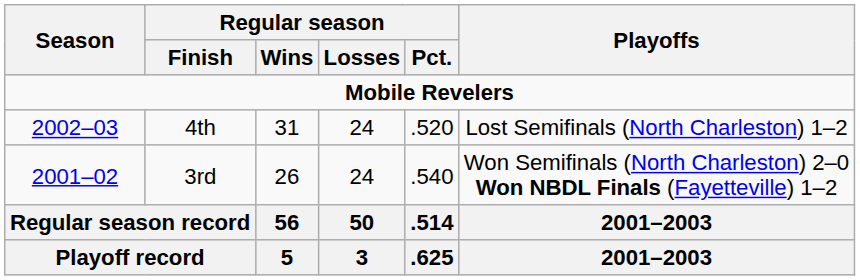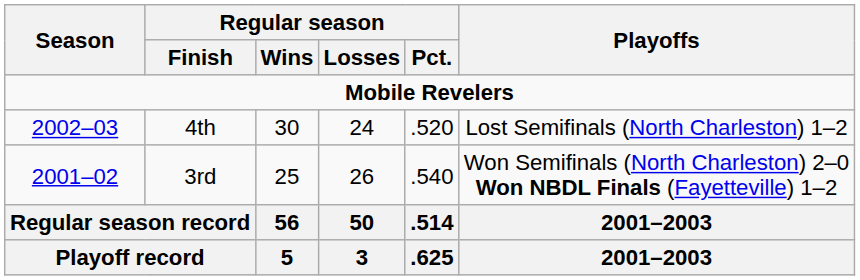 <table class="wikitable" style="font-size:95%">
 <tr>
 <th rowspan=2>Season</th>
 <th colspan=4>Regular season</th>
 <th rowspan=2>Playoffs</th>
 </tr>
 <tr>
 <th>Finish</th>
 <th>Wins</th>
 <th>Losses</th>
 <th>Pct.</th>
 </tr>
 <tr>
 <td colspan=10 align="center"><span><strong>Mobile Revelers</strong></span></td>
 </tr>
 <tr align="center">
 <td><a href='#'>2002–03</a></td>
 <td>4th</td>
-<td>31</td>
+<td>30</td>
 <td>24</td>
 <td>.520</td>
 <td>Lost Semifinals (<a href='#'>North Charleston</a>) 1–2</td>
 </tr>
 <tr align="center">
 <td><a href='#'>2001–02</a></td>
 <td>3rd</td>
+<td>25</td>
 <td>26</td>
-<td>24</td>
 <td>.540</td>
 <td>Won Semifinals (<a href='#'>North Charleston</a>) 2–0<br> <strong>Won NBDL Finals</strong> (<a href='#'>Fayetteville</a>) 1–2</td>
 </tr>
 <tr align="center">
 <th colspan=2>Regular season record</th>
 <th>56</th>
 <th>50</th>
 <th>.514</th>
 <th>2001–2003</th>
 </tr>
 <tr align="center">
 <th colspan=2>Playoff record</th>
 <th>5</th>
 <th>3</th>
 <th>.625</th>
 <th>2001–2003</th>
 </tr>
 </table>
